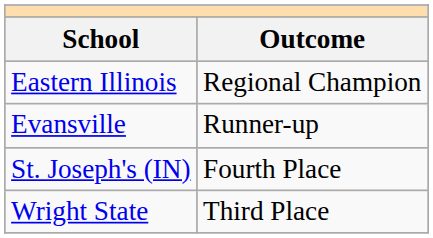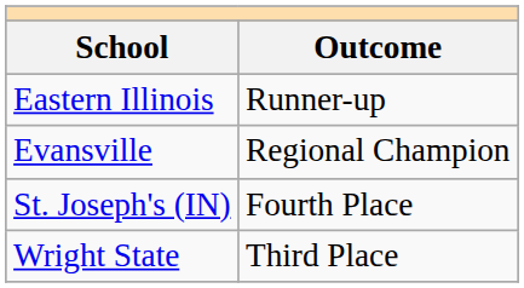 <table class="wikitable" style="float:left; margin-right:1em;">
 <tr>
 <th colspan="3" style="background:#ffdead;"></th>
 </tr>
 <tr>
 <th>School</th>
 <th>Outcome</th>
 </tr>
 <tr>
 <td><a href='#'>Eastern Illinois</a></td>
-<td>Regional Champion</td>
+<td>Runner-up</td>
 </tr>
 <tr>
 <td><a href='#'>Evansville</a></td>
-<td>Runner-up</td>
+<td>Regional Champion</td>
 </tr>
 <tr>
 <td><a href='#'>St. Joseph's (IN)</a></td>
 <td>Fourth Place</td>
 </tr>
 <tr>
 <td><a href='#'>Wright State</a></td>
 <td>Third Place</td>
 </tr>
 </table>
